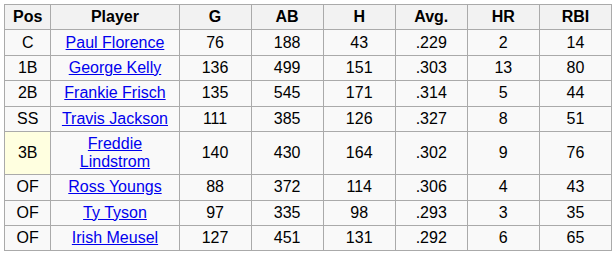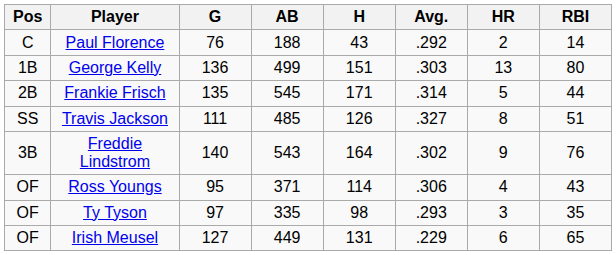 <table class="wikitable sortable">
 <tr>
 <th bgcolor="#DDDDFF" width="5%">Pos</th>
 <th bgcolor="#DDDDFF" width="16%">Player</th>
 <th bgcolor="#DDDDFF" width="9%">G</th>
 <th bgcolor="#DDDDFF" width="9%">AB</th>
 <th bgcolor="#DDDDFF" width="9%">H</th>
 <th bgcolor="#DDDDFF" width="9%">Avg.</th>
 <th bgcolor="#DDDDFF" width="9%">HR</th>
 <th bgcolor="#DDDDFF" width="9%">RBI</th>
 </tr>
 <tr align="center">
 <td>C</td>
 <td><a href='#'>Paul Florence</a></td>
 <td>76</td>
 <td>188</td>
 <td>43</td>
-<td>.229</td>
+<td>.292</td>
 <td>2</td>
 <td>14</td>
 </tr>
 <tr align=center>
 <td>1B</td>
 <td><a href='#'>George Kelly</a></td>
 <td>136</td>
 <td>499</td>
 <td>151</td>
 <td>.303</td>
 <td>13</td>
 <td>80</td>
 </tr>
 <tr align=center>
 <td>2B</td>
 <td><a href='#'>Frankie Frisch</a></td>
 <td>135</td>
 <td>545</td>
 <td>171</td>
 <td>.314</td>
 <td>5</td>
 <td>44</td>
 </tr>
 <tr align=center>
 <td>SS</td>
 <td><a href='#'>Travis Jackson</a></td>
 <td>111</td>
-<td>385</td>
+<td>485</td>
 <td>126</td>
 <td>.327</td>
 <td>8</td>
 <td>51</td>
 </tr>
 <tr align=center>
-<td style="background: lightyellow;">3B</td>
+<td>3B</td>
 <td><a href='#'>Freddie Lindstrom</a></td>
 <td>140</td>
-<td>430</td>
+<td>543</td>
 <td>164</td>
 <td>.302</td>
 <td>9</td>
 <td>76</td>
 </tr>
 <tr align=center>
 <td>OF</td>
 <td><a href='#'>Ross Youngs</a></td>
-<td>88</td>
-<td>372</td>
+<td>95</td>
+<td>371</td>
 <td>114</td>
 <td>.306</td>
 <td>4</td>
 <td>43</td>
 </tr>
 <tr align=center>
 <td>OF</td>
 <td><a href='#'>Ty Tyson</a></td>
 <td>97</td>
 <td>335</td>
 <td>98</td>
 <td>.293</td>
 <td>3</td>
 <td>35</td>
 </tr>
 <tr align=center>
 <td>OF</td>
 <td><a href='#'>Irish Meusel</a></td>
 <td>127</td>
-<td>451</td>
+<td>449</td>
 <td>131</td>
-<td>.292</td>
+<td>.229</td>
 <td>6</td>
 <td>65</td>
 </tr>
 </table>
